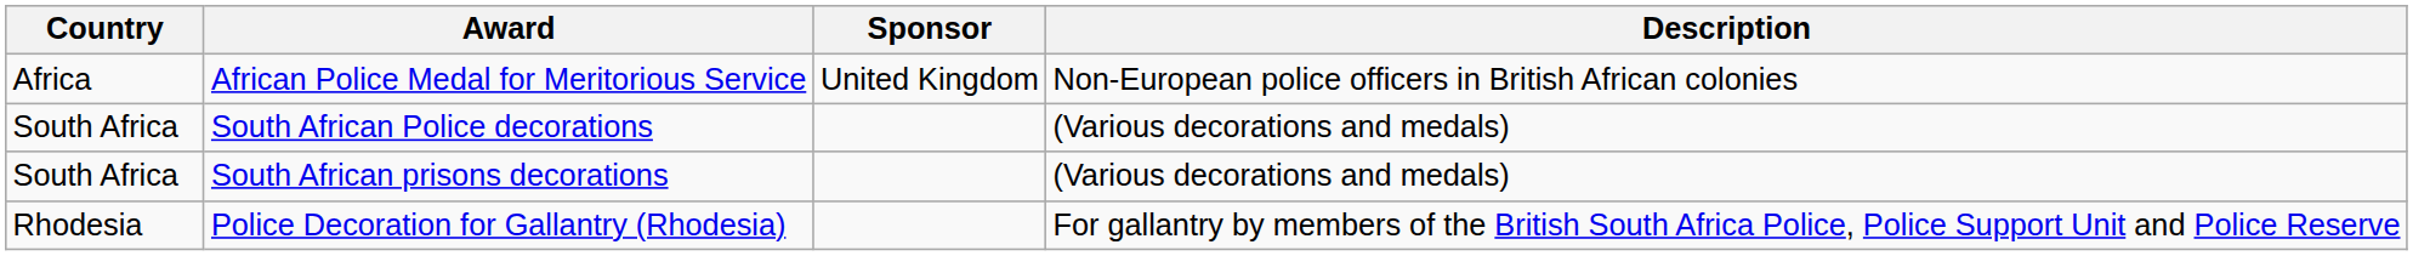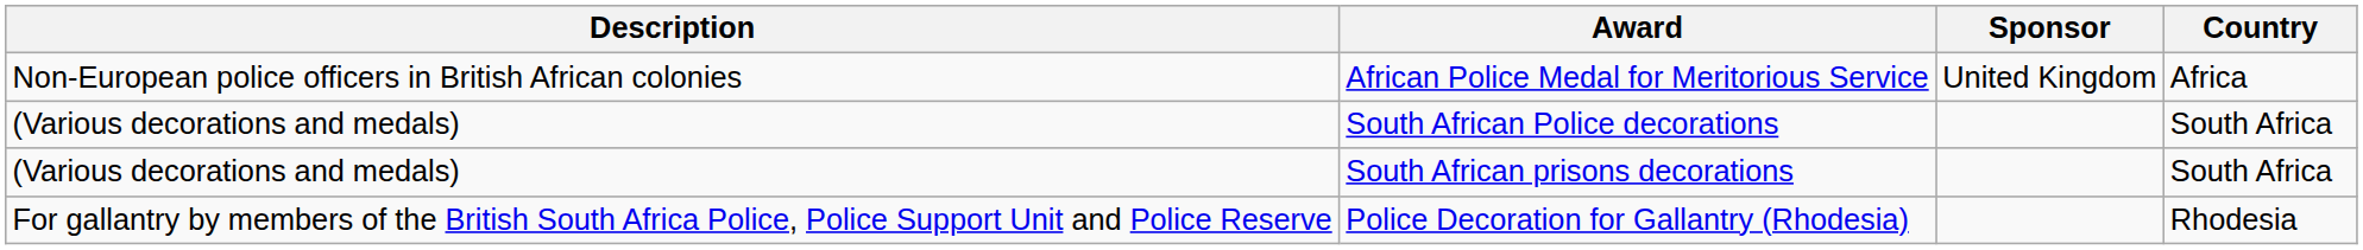 <table class="wikitable sortable">
 <tr>
-<th style="width:6em;">Country</th>
+<th>Description</th>
 <th>Award</th>
 <th>Sponsor</th>
-<th>Description</th>
+<th style="width:6em;">Country</th>
 </tr>
 <tr>
-<td>Africa</td>
+<td>Non-European police officers in British African colonies</td>
 <td><a href='#'>African Police Medal for Meritorious Service</a></td>
 <td>United Kingdom</td>
-<td>Non-European police officers in British African colonies</td>
+<td>Africa</td>
 </tr>
 <tr>
-<td>South Africa</td>
+<td>(Various decorations and medals)</td>
 <td><a href='#'>South African Police decorations</a></td>
 <td></td>
-<td>(Various decorations and medals)</td>
+<td>South Africa</td>
 </tr>
 <tr>
-<td>South Africa</td>
+<td>(Various decorations and medals)</td>
 <td><a href='#'>South African prisons decorations</a></td>
 <td></td>
-<td>(Various decorations and medals)</td>
+<td>South Africa</td>
 </tr>
 <tr>
-<td>Rhodesia</td>
+<td>For gallantry by members of the <a href='#'>British South Africa Police</a>, <a href='#'>Police Support Unit</a> and <a href='#'>Police Reserve</a></td>
 <td><a href='#'>Police Decoration for Gallantry (Rhodesia)</a></td>
 <td></td>
-<td>For gallantry by members of the <a href='#'>British South Africa Police</a>, <a href='#'>Police Support Unit</a> and <a href='#'>Police Reserve</a></td>
+<td>Rhodesia</td>
 </tr>
 </table>
